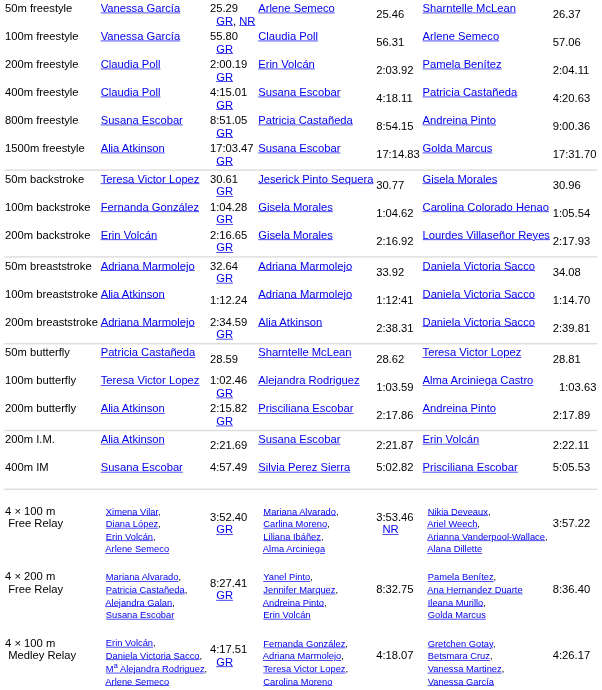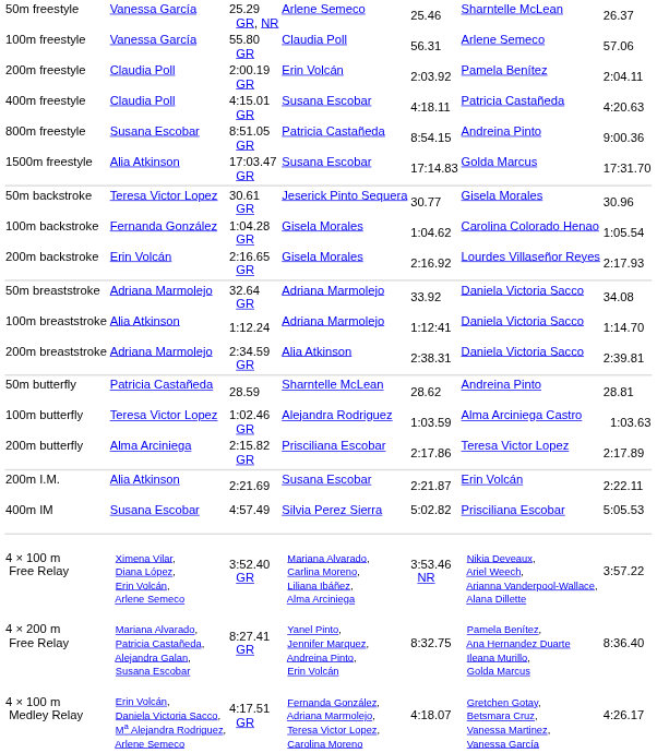 <table>
 <tr>
 <td>50m freestyle <br>   </td>
 <td><a href='#'>Vanessa García</a> <small><br>    </small></td>
 <td>25.29 <br>   <a href='#'>GR</a>, <a href='#'>NR</a></td>
 <td><a href='#'>Arlene Semeco</a> <small><br>    </small></td>
 <td>25.46</td>
 <td><a href='#'>Sharntelle McLean</a> <small><br>    </small></td>
 <td>26.37</td>
 </tr>
 <tr>
 <td>100m freestyle <br>   </td>
 <td><a href='#'>Vanessa García</a> <small><br>    </small></td>
 <td>55.80 <br>   <a href='#'>GR</a></td>
 <td><a href='#'>Claudia Poll</a> <small><br>    </small></td>
 <td>56.31</td>
 <td><a href='#'>Arlene Semeco</a> <small><br>    </small></td>
 <td>57.06</td>
 </tr>
 <tr>
 <td>200m freestyle <br>   </td>
 <td><a href='#'>Claudia Poll</a> <small><br>    </small></td>
 <td>2:00.19 <br>   <a href='#'>GR</a></td>
 <td><a href='#'>Erin Volcán</a> <small><br>    </small></td>
 <td>2:03.92</td>
 <td><a href='#'>Pamela Benítez</a> <small><br>    </small></td>
 <td>2:04.11</td>
 </tr>
 <tr>
 <td>400m freestyle <br>   </td>
 <td><a href='#'>Claudia Poll</a> <small><br>    </small></td>
 <td>4:15.01 <br>   <a href='#'>GR</a></td>
 <td><a href='#'>Susana Escobar</a> <small><br>    </small></td>
 <td>4:18.11</td>
 <td><a href='#'>Patricia Castañeda</a> <small><br>    </small></td>
 <td>4:20.63</td>
 </tr>
 <tr>
 <td>800m freestyle <br>   </td>
 <td><a href='#'>Susana Escobar</a> <small><br>    </small></td>
 <td>8:51.05 <br>   <a href='#'>GR</a></td>
 <td><a href='#'>Patricia Castañeda</a> <small><br>    </small></td>
 <td>8:54.15</td>
 <td><a href='#'>Andreina Pinto</a> <small><br>    </small></td>
 <td>9:00.36</td>
 </tr>
 <tr>
 <td>1500m freestyle <br>   </td>
 <td><a href='#'>Alia Atkinson</a> <small><br>    </small></td>
 <td>17:03.47 <br>   <a href='#'>GR</a></td>
 <td><a href='#'>Susana Escobar</a> <small><br>    </small></td>
 <td>17:14.83</td>
 <td><a href='#'>Golda Marcus</a> <small><br>    </small></td>
 <td>17:31.70</td>
 </tr>
 <tr bgcolor=#DDDDDD>
 <td colspan=7></td>
 </tr>
 <tr>
 <td>50m backstroke <br>   </td>
 <td><a href='#'>Teresa Victor Lopez</a> <small><br>    </small></td>
 <td>30.61 <br>   <a href='#'>GR</a></td>
 <td><a href='#'>Jeserick Pinto Sequera</a> <small><br>    </small></td>
 <td>30.77</td>
 <td><a href='#'>Gisela Morales</a> <small><br>    </small></td>
 <td>30.96</td>
 </tr>
 <tr>
 <td>100m backstroke <br>   </td>
 <td><a href='#'>Fernanda González</a> <small><br>    </small></td>
 <td>1:04.28 <br>   <a href='#'>GR</a></td>
 <td><a href='#'>Gisela Morales</a> <small><br>    </small></td>
 <td>1:04.62</td>
 <td><a href='#'>Carolina Colorado Henao</a> <small><br>    </small></td>
 <td>1:05.54</td>
 </tr>
 <tr>
 <td>200m backstroke <br>   </td>
 <td><a href='#'>Erin Volcán</a> <small><br>    </small></td>
 <td>2:16.65  <br>   <a href='#'>GR</a></td>
 <td><a href='#'>Gisela Morales</a> <small><br>    </small></td>
 <td>2:16.92</td>
 <td><a href='#'>Lourdes Villaseñor Reyes</a> <small><br>    </small></td>
 <td>2:17.93</td>
 </tr>
 <tr bgcolor=#DDDDDD>
 <td colspan=7></td>
 </tr>
 <tr>
 <td>50m breaststroke <br>   </td>
 <td><a href='#'>Adriana Marmolejo</a> <small><br>    </small></td>
 <td>32.64 <br>   <a href='#'>GR</a></td>
 <td><a href='#'>Adriana Marmolejo</a> <small><br>    </small></td>
 <td>33.92</td>
 <td><a href='#'>Daniela Victoria Sacco</a> <small><br>    </small></td>
 <td>34.08</td>
 </tr>
 <tr>
 <td>100m breaststroke <br>   </td>
 <td><a href='#'>Alia Atkinson</a> <small><br>    </small></td>
 <td>1:12.24</td>
 <td><a href='#'>Adriana Marmolejo</a> <small><br>    </small></td>
 <td>1:12:41</td>
 <td><a href='#'>Daniela Victoria Sacco</a> <small><br>    </small></td>
 <td>1:14.70</td>
 </tr>
 <tr>
 <td>200m breaststroke <br>   </td>
 <td><a href='#'>Adriana Marmolejo</a> <small><br>    </small></td>
 <td>2:34.59 <br>   <a href='#'>GR</a></td>
 <td><a href='#'>Alia Atkinson</a> <small><br>    </small></td>
 <td>2:38.31</td>
 <td><a href='#'>Daniela Victoria Sacco</a> <small><br>    </small></td>
 <td>2:39.81</td>
 </tr>
 <tr bgcolor=#DDDDDD>
 <td colspan=7></td>
 </tr>
 <tr>
 <td>50m butterfly <br>   </td>
 <td><a href='#'>Patricia Castañeda</a> <small><br>    </small></td>
 <td>28.59</td>
 <td><a href='#'>Sharntelle McLean</a> <small><br>    </small></td>
 <td>28.62</td>
-<td><a href='#'>Teresa Victor Lopez</a> <small><br>    </small></td>
+<td><a href='#'>Andreina Pinto</a> <small><br>    </small></td>
 <td>28.81</td>
 </tr>
 <tr>
 <td>100m butterfly <br>   </td>
 <td><a href='#'>Teresa Victor Lopez</a> <small><br>    </small></td>
 <td>1:02.46 <br>   <a href='#'>GR</a></td>
 <td><a href='#'>Alejandra Rodriguez</a> <small><br>    </small></td>
 <td>1:03.59</td>
 <td><a href='#'>Alma Arciniega Castro</a> <small><br>    </small></td>
 <td>  1:03.63</td>
 </tr>
 <tr>
 <td>200m butterfly <br>   </td>
-<td><a href='#'>Alia Atkinson</a> <small><br>    </small></td>
+<td><a href='#'>Alma Arciniega</a> <small><br>    </small></td>
 <td>2:15.82 <br>   <a href='#'>GR</a></td>
 <td><a href='#'>Prisciliana Escobar</a> <small><br>    </small></td>
 <td>2:17.86</td>
-<td><a href='#'>Andreina Pinto</a> <small><br>    </small></td>
+<td><a href='#'>Teresa Victor Lopez</a> <small><br>    </small></td>
 <td>2:17.89</td>
 </tr>
 <tr bgcolor=#DDDDDD>
 <td colspan=7></td>
 </tr>
 <tr>
 <td>200m I.M. <br>   </td>
 <td><a href='#'>Alia Atkinson</a> <small><br>    </small></td>
 <td>2:21.69</td>
 <td><a href='#'>Susana Escobar</a> <small><br>    </small></td>
 <td>2:21.87</td>
 <td><a href='#'>Erin Volcán</a> <small><br>    </small></td>
 <td>2:22.11</td>
 </tr>
 <tr valign="top">
 <td>400m IM <br>   </td>
 <td><a href='#'>Susana Escobar</a> <small><br>    </small></td>
 <td>4:57.49</td>
 <td><a href='#'>Silvia Perez Sierra</a> <small><br>    </small></td>
 <td>5:02.82</td>
 <td><a href='#'>Prisciliana Escobar</a> <small><br>    </small></td>
 <td>5:05.53</td>
 </tr>
 <tr bgcolor=#DDDDDD>
 <td colspan=7></td>
 </tr>
 <tr>
 <td>4 × 100 m <br>  Free Relay <br>   </td>
 <td> <small><br>   <a href='#'>Ximena Vilar</a>, <br>  <a href='#'>Diana López</a>, <br>   <a href='#'>Erin Volcán</a>, <br>  <a href='#'>Arlene Semeco</a></small></td>
 <td>3:52.40 <br>   <a href='#'>GR</a></td>
 <td> <small><br>   <a href='#'>Mariana Alvarado</a>, <br>  <a href='#'>Carlina Moreno</a>, <br>   <a href='#'>Liliana Ibáñez</a>, <br>  <a href='#'>Alma Arciniega</a></small></td>
 <td>3:53.46 <br>   <a href='#'>NR</a></td>
 <td> <small><br>   <a href='#'>Nikia Deveaux</a>, <br>  <a href='#'>Ariel Weech</a>, <br>   <a href='#'>Arianna Vanderpool-Wallace</a>, <br>  <a href='#'>Alana Dillette</a></small></td>
 <td>3:57.22</td>
 </tr>
 <tr>
 <td>4 × 200 m <br>  Free Relay <br>   </td>
 <td> <small><br>   <a href='#'>Mariana Alvarado</a>, <br>  <a href='#'>Patricia Castañeda</a>, <br>   <a href='#'>Alejandra Galan</a>, <br>  <a href='#'>Susana Escobar</a></small></td>
 <td>8:27.41 <br>   <a href='#'>GR</a></td>
 <td> <small><br>   <a href='#'>Yanel Pinto</a>, <br>  <a href='#'>Jennifer Marquez</a>, <br>   <a href='#'>Andreina Pinto</a>, <br>  <a href='#'>Erin Volcán</a></small></td>
 <td>8:32.75</td>
 <td> <small><br>   <a href='#'>Pamela Benítez</a>, <br>  <a href='#'>Ana Hernandez Duarte</a> <br>   <a href='#'>Ileana Murillo</a>, <br>  <a href='#'>Golda Marcus</a></small></td>
 <td>8:36.40</td>
 </tr>
 <tr>
 <td>4 × 100 m <br>  Medley Relay <br>   </td>
 <td> <small><br>   <a href='#'>Erin Volcán</a>, <br>  <a href='#'>Daniela Victoria Sacco</a>, <br>   <a href='#'>M<sup>a</sup> Alejandra Rodriguez</a>, <br>  <a href='#'>Arlene Semeco</a> </small></td>
 <td>4:17.51 <br>    <a href='#'>GR</a></td>
 <td> <small><br>   <a href='#'>Fernanda González</a>, <br>  <a href='#'>Adriana Marmolejo</a>, <br>   <a href='#'>Teresa Victor Lopez</a>, <br>  <a href='#'>Carolina Moreno</a> </small></td>
 <td>4:18.07</td>
 <td> <small><br>   <a href='#'>Gretchen Gotay</a>,<br>   <a href='#'>Betsmara Cruz</a>, <br>   <a href='#'>Vanessa Martinez</a>, <br>  <a href='#'>Vanessa García</a> </small></td>
 <td>4:26.17</td>
 </tr>
 </table>
